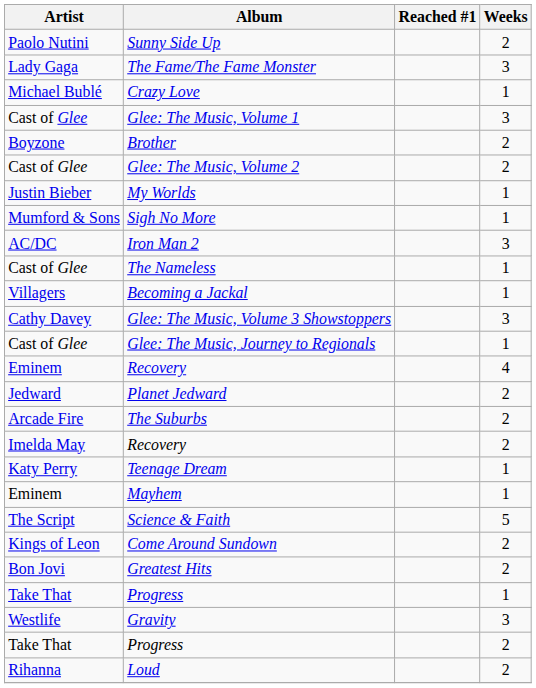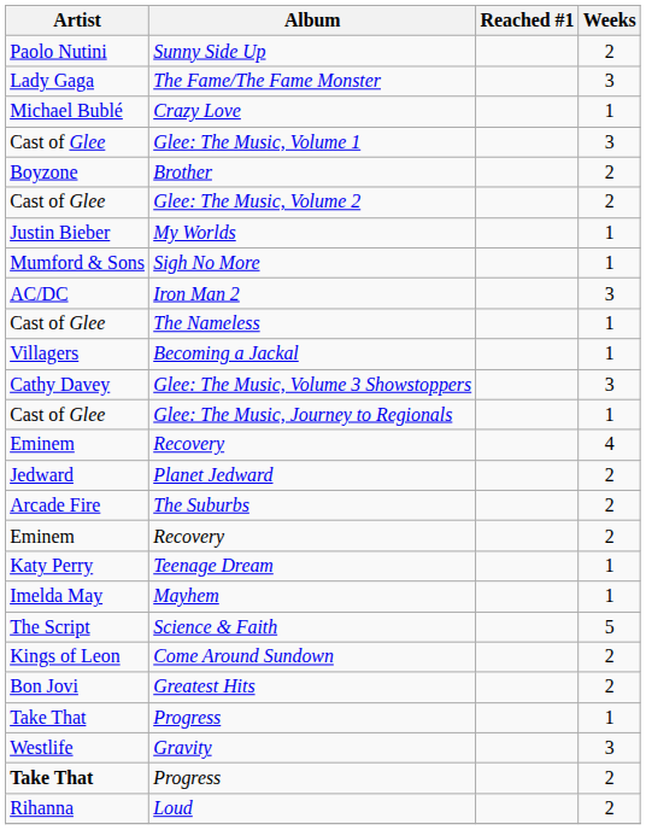 <table class="sortable wikitable">
 <tr>
 <th>Artist</th>
 <th>Album</th>
 <th>Reached #1</th>
 <th>Weeks</th>
 </tr>
 <tr>
 <td><a href='#'>Paolo Nutini</a></td>
 <td><em><a href='#'>Sunny Side Up</a></em></td>
 <td></td>
 <td align="center">2</td>
 </tr>
 <tr>
 <td><a href='#'>Lady Gaga</a></td>
 <td><em><a href='#'>The Fame/The Fame Monster</a></em></td>
 <td></td>
 <td align="center">3</td>
 </tr>
 <tr>
 <td><a href='#'>Michael Bublé</a></td>
 <td><em><a href='#'>Crazy Love</a></em></td>
 <td></td>
 <td align="center">1</td>
 </tr>
 <tr>
 <td>Cast of <em><a href='#'>Glee</a></em></td>
 <td><em><a href='#'>Glee: The Music, Volume 1</a></em></td>
 <td></td>
 <td align="center">3</td>
 </tr>
 <tr>
 <td><a href='#'>Boyzone</a></td>
 <td><em><a href='#'>Brother</a></em></td>
 <td></td>
 <td align="center">2</td>
 </tr>
 <tr>
 <td>Cast of <em>Glee</em></td>
 <td><em><a href='#'>Glee: The Music, Volume 2</a></em></td>
 <td></td>
 <td align="center">2</td>
 </tr>
 <tr>
 <td><a href='#'>Justin Bieber</a></td>
 <td><em><a href='#'>My Worlds</a></em></td>
 <td></td>
 <td align="center">1</td>
 </tr>
 <tr>
 <td><a href='#'>Mumford & Sons</a></td>
 <td><em><a href='#'>Sigh No More</a></em></td>
 <td></td>
 <td align="center">1</td>
 </tr>
 <tr>
 <td><a href='#'>AC/DC</a></td>
 <td><em><a href='#'>Iron Man 2</a></em></td>
 <td></td>
 <td align="center">3</td>
 </tr>
 <tr>
 <td>Cast of <em>Glee</em></td>
 <td><em><a href='#'>The Nameless</a></em></td>
 <td></td>
 <td align="center">1</td>
 </tr>
 <tr>
 <td><a href='#'>Villagers</a></td>
 <td><em><a href='#'>Becoming a Jackal</a></em></td>
 <td></td>
 <td align="center">1</td>
 </tr>
 <tr>
 <td><a href='#'>Cathy Davey</a></td>
 <td><em><a href='#'>Glee: The Music, Volume 3 Showstoppers</a></em></td>
 <td></td>
 <td align="center">3</td>
 </tr>
 <tr>
 <td>Cast of <em>Glee</em></td>
 <td><em><a href='#'>Glee: The Music, Journey to Regionals</a></em></td>
 <td></td>
 <td align="center">1</td>
 </tr>
 <tr>
 <td><a href='#'>Eminem</a></td>
 <td><em><a href='#'>Recovery</a></em></td>
 <td></td>
 <td align="center">4</td>
 </tr>
 <tr>
 <td><a href='#'>Jedward</a></td>
 <td><em><a href='#'>Planet Jedward</a></em></td>
 <td></td>
 <td align="center">2</td>
 </tr>
 <tr>
 <td><a href='#'>Arcade Fire</a></td>
 <td><em><a href='#'>The Suburbs</a></em></td>
 <td></td>
 <td align="center">2</td>
 </tr>
 <tr>
-<td><a href='#'>Imelda May</a></td>
+<td>Eminem</td>
 <td><em>Recovery</em></td>
 <td></td>
 <td align="center">2</td>
 </tr>
 <tr>
 <td><a href='#'>Katy Perry</a></td>
 <td><em><a href='#'>Teenage Dream</a></em></td>
 <td></td>
 <td align="center">1</td>
 </tr>
 <tr>
-<td>Eminem</td>
+<td><a href='#'>Imelda May</a></td>
 <td><em><a href='#'>Mayhem</a></em></td>
 <td></td>
 <td align="center">1</td>
 </tr>
 <tr>
 <td><a href='#'>The Script</a></td>
 <td><em><a href='#'>Science & Faith</a></em></td>
 <td></td>
 <td align="center">5</td>
 </tr>
 <tr>
 <td><a href='#'>Kings of Leon</a></td>
 <td><em><a href='#'>Come Around Sundown</a></em></td>
 <td></td>
 <td align="center">2</td>
 </tr>
 <tr>
 <td><a href='#'>Bon Jovi</a></td>
 <td><em><a href='#'>Greatest Hits</a></em></td>
 <td></td>
 <td align="center">2</td>
 </tr>
 <tr>
 <td><a href='#'>Take That</a></td>
 <td><em><a href='#'>Progress</a></em></td>
 <td></td>
 <td align="center">1</td>
 </tr>
 <tr>
 <td><a href='#'>Westlife</a></td>
 <td><em><a href='#'>Gravity</a></em></td>
 <td></td>
 <td align="center">3</td>
 </tr>
 <tr>
-<td>Take That</td>
+<td><strong>Take That</strong></td>
 <td><em>Progress</em></td>
 <td></td>
 <td align="center">2</td>
 </tr>
 <tr>
 <td><a href='#'>Rihanna</a></td>
 <td><em><a href='#'>Loud</a></em></td>
 <td></td>
 <td align="center">2</td>
 </tr>
 <tr>
 </tr>
 </table>
